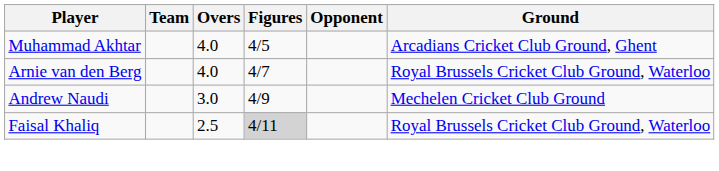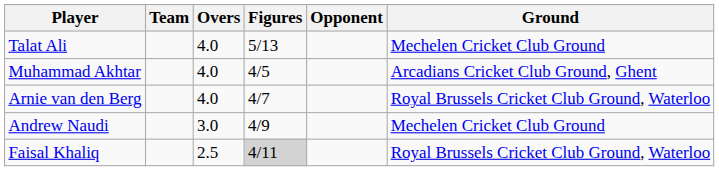 <table class="wikitable">
 <tr>
 <th>Player</th>
 <th>Team</th>
 <th>Overs</th>
 <th>Figures</th>
 <th>Opponent</th>
 <th>Ground</th>
+</tr>
+<tr>
+<td><a href='#'>Talat Ali</a></td>
+<td></td>
+<td>4.0</td>
+<td>5/13</td>
+<td></td>
+<td><a href='#'>Mechelen Cricket Club Ground</a></td>
 </tr>
 <tr>
 <td><a href='#'>Muhammad Akhtar</a></td>
 <td></td>
 <td>4.0</td>
 <td>4/5</td>
 <td></td>
 <td><a href='#'>Arcadians Cricket Club Ground</a>, <a href='#'>Ghent</a></td>
 </tr>
 <tr>
 <td><a href='#'>Arnie van den Berg</a></td>
 <td></td>
 <td>4.0</td>
 <td>4/7</td>
 <td></td>
 <td><a href='#'>Royal Brussels Cricket Club Ground</a>, <a href='#'>Waterloo</a></td>
 </tr>
 <tr>
 <td><a href='#'>Andrew Naudi</a></td>
 <td></td>
 <td>3.0</td>
 <td>4/9</td>
 <td></td>
 <td><a href='#'>Mechelen Cricket Club Ground</a></td>
 </tr>
 <tr>
 <td><a href='#'>Faisal Khaliq</a></td>
 <td></td>
 <td>2.5</td>
 <td style="background: lightgrey;">4/11</td>
 <td></td>
 <td><a href='#'>Royal Brussels Cricket Club Ground</a>, <a href='#'>Waterloo</a></td>
 </tr>
 </table>
